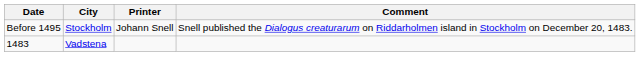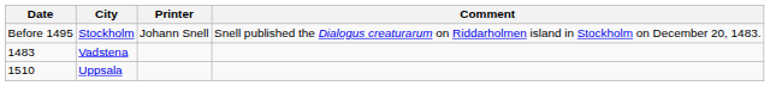 <table class="wikitable">
 <tr>
 <th>Date</th>
 <th>City</th>
 <th>Printer</th>
 <th>Comment</th>
 </tr>
 <tr>
 <td>Before 1495</td>
 <td><a href='#'>Stockholm</a></td>
 <td>Johann Snell</td>
 <td>Snell published the <em><a href='#'>Dialogus creaturarum</a></em> on <a href='#'>Riddarholmen</a> island in <a href='#'>Stockholm</a> on December 20, 1483.</td>
 </tr>
 <tr>
 <td>1483</td>
 <td><a href='#'>Vadstena</a></td>
 <td></td>
 <td></td>
 </tr>
+<tr>
+<td>1510</td>
+<td><a href='#'>Uppsala</a></td>
+<td></td>
+<td></td>
+</tr>
 </table>
